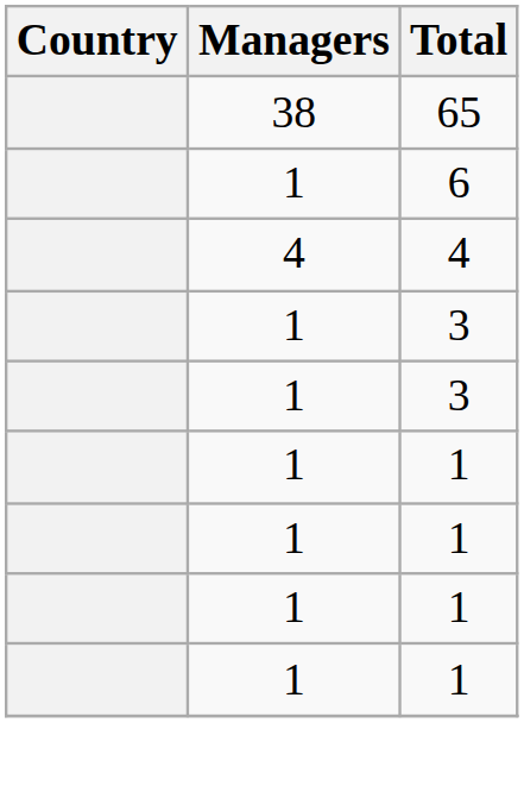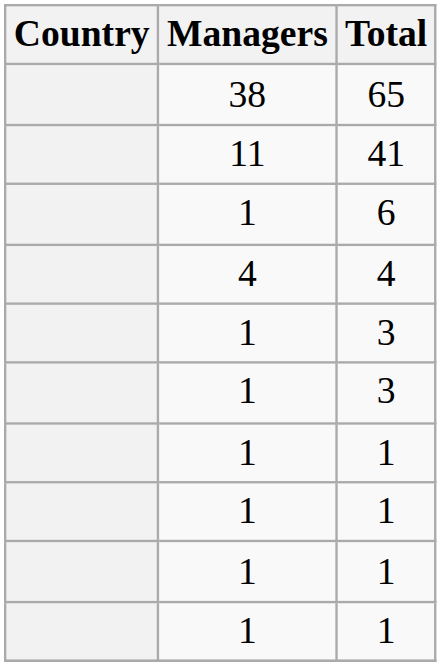 <table class="sortable plainrowheaders wikitable">
 <tr>
 <th scope=col>Country</th>
 <th scope=col>Managers</th>
 <th scope=col>Total</th>
 </tr>
 <tr>
 <th scope=row></th>
 <td align=center>38</td>
 <td align=center>65</td>
+</tr>
+<tr>
+<th scope=row></th>
+<td align=center>11</td>
+<td align=center>41</td>
 </tr>
 <tr>
 <th scope=row></th>
 <td align=center>1</td>
 <td align=center>6</td>
 </tr>
 <tr>
 <th scope=row></th>
 <td align=center>4</td>
 <td align=center>4</td>
 </tr>
 <tr>
 <th scope=row></th>
 <td align=center>1</td>
 <td align=center>3</td>
 </tr>
 <tr>
 <th scope=row></th>
 <td align=center>1</td>
 <td align=center>3</td>
 </tr>
 <tr>
 <th scope=row></th>
 <td align=center>1</td>
 <td align=center>1</td>
 </tr>
 <tr>
 <th scope=row></th>
 <td align=center>1</td>
 <td align=center>1</td>
 </tr>
 <tr>
 <th scope=row></th>
 <td align=center>1</td>
 <td align=center>1</td>
 </tr>
 <tr>
 <th scope=row></th>
 <td align=center>1</td>
 <td align=center>1</td>
 </tr>
 <tr>
 </tr>
 </table>
